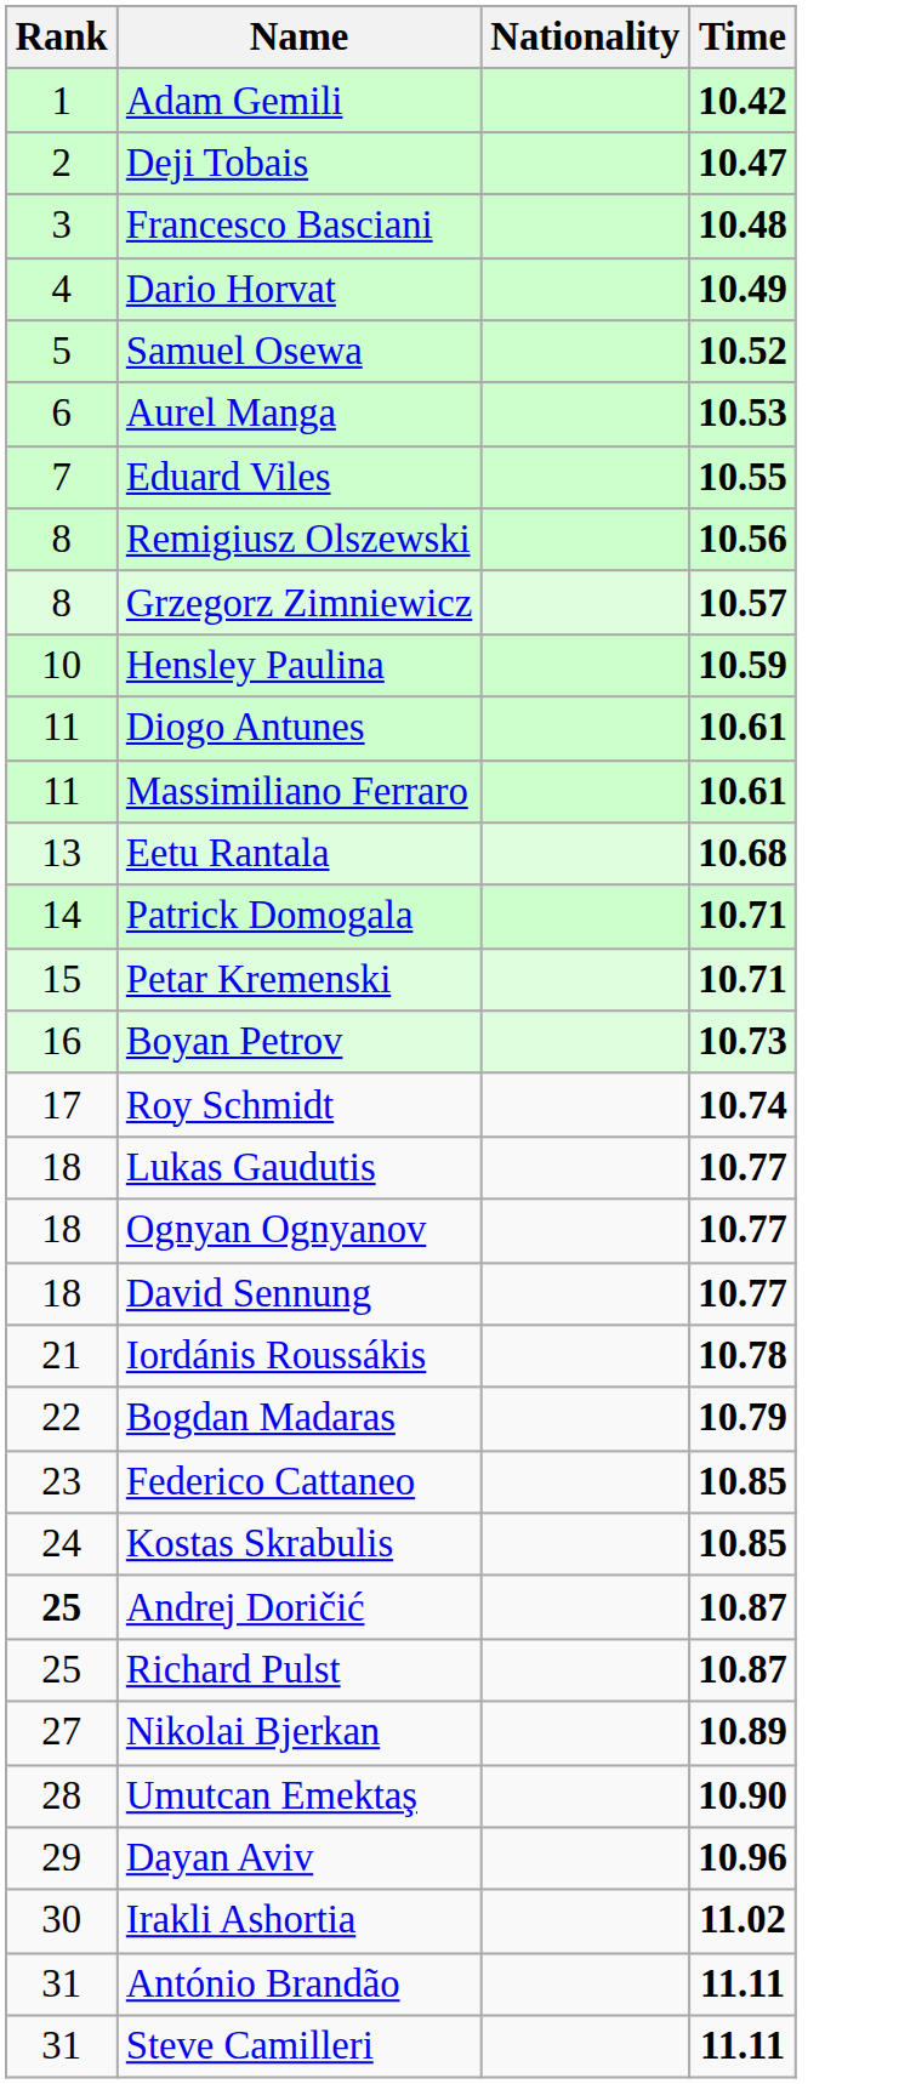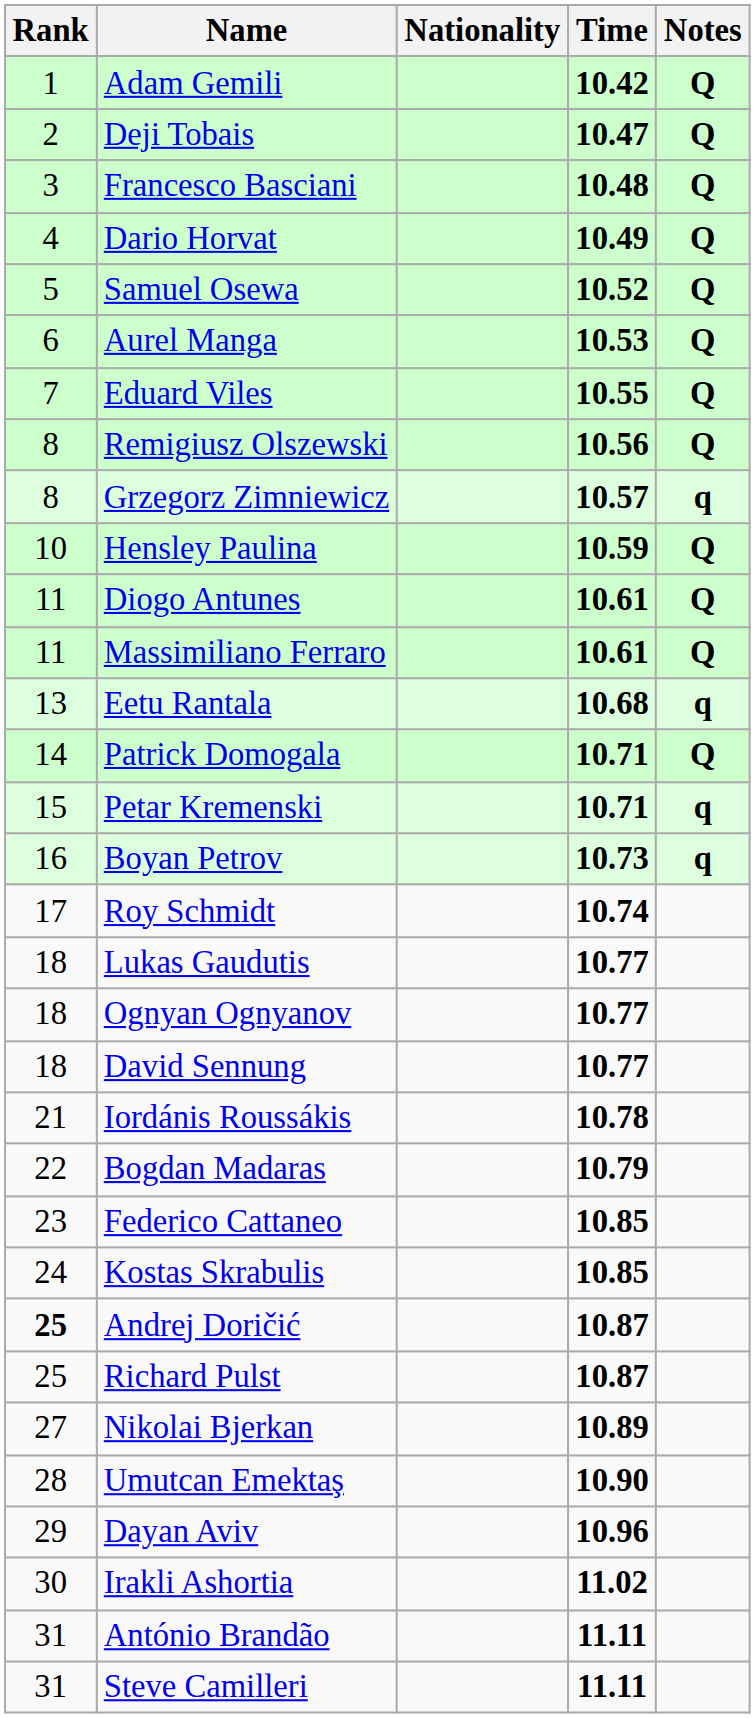 <table class="wikitable sortable" style="text-align:center">
 <tr>
 <th>Rank</th>
 <th>Name</th>
 <th>Nationality</th>
 <th>Time</th>
+<th>Notes</th>
 </tr>
 <tr bgcolor=ccffcc>
 <td>1</td>
 <td align=left><a href='#'>Adam Gemili</a></td>
 <td align=left></td>
 <td><strong>10.42</strong></td>
+<td><strong>Q</strong></td>
 </tr>
 <tr bgcolor=ccffcc>
 <td>2</td>
 <td align=left><a href='#'>Deji Tobais</a></td>
 <td align=left></td>
 <td><strong>10.47</strong></td>
+<td><strong>Q</strong></td>
 </tr>
 <tr bgcolor=ccffcc>
 <td>3</td>
 <td align=left><a href='#'>Francesco Basciani</a></td>
 <td align=left></td>
 <td><strong>10.48</strong></td>
+<td><strong>Q</strong></td>
 </tr>
 <tr bgcolor=ccffcc>
 <td>4</td>
 <td align=left><a href='#'>Dario Horvat</a></td>
 <td align=left></td>
 <td><strong>10.49</strong></td>
+<td><strong>Q</strong></td>
 </tr>
 <tr bgcolor=ccffcc>
 <td>5</td>
 <td align=left><a href='#'>Samuel Osewa</a></td>
 <td align=left></td>
 <td><strong>10.52</strong></td>
+<td><strong>Q</strong></td>
 </tr>
 <tr bgcolor=ccffcc>
 <td>6</td>
 <td align=left><a href='#'>Aurel Manga</a></td>
 <td align=left></td>
 <td><strong>10.53</strong></td>
+<td><strong>Q</strong></td>
 </tr>
 <tr bgcolor=ccffcc>
 <td>7</td>
 <td align=left><a href='#'>Eduard Viles</a></td>
 <td align=left></td>
 <td><strong>10.55</strong></td>
+<td><strong>Q</strong></td>
 </tr>
 <tr bgcolor=ccffcc>
 <td>8</td>
 <td align=left><a href='#'>Remigiusz Olszewski</a></td>
 <td align=left></td>
 <td><strong>10.56</strong></td>
+<td><strong>Q</strong></td>
 </tr>
 <tr bgcolor=ddffdd>
 <td>8</td>
 <td align=left><a href='#'>Grzegorz Zimniewicz</a></td>
 <td align=left></td>
 <td><strong>10.57</strong></td>
+<td><strong>q</strong></td>
 </tr>
 <tr bgcolor=ccffcc>
 <td>10</td>
 <td align=left><a href='#'>Hensley Paulina</a></td>
 <td align=left></td>
 <td><strong>10.59</strong></td>
+<td><strong>Q</strong></td>
 </tr>
 <tr bgcolor=ccffcc>
 <td>11</td>
 <td align=left><a href='#'>Diogo Antunes</a></td>
 <td align=left></td>
 <td><strong>10.61</strong></td>
+<td><strong>Q</strong></td>
 </tr>
 <tr bgcolor=ccffcc>
 <td>11</td>
 <td align=left><a href='#'>Massimiliano Ferraro</a></td>
 <td align=left></td>
 <td><strong>10.61</strong></td>
+<td><strong>Q</strong></td>
 </tr>
 <tr bgcolor=ddffdd>
 <td>13</td>
 <td align=left><a href='#'>Eetu Rantala</a></td>
 <td align=left></td>
 <td><strong>10.68</strong></td>
+<td><strong>q</strong></td>
 </tr>
 <tr bgcolor=ccffcc>
 <td>14</td>
 <td align=left><a href='#'>Patrick Domogala</a></td>
 <td align=left></td>
 <td><strong>10.71</strong></td>
+<td><strong>Q</strong></td>
 </tr>
 <tr bgcolor=ddffdd>
 <td>15</td>
 <td align=left><a href='#'>Petar Kremenski</a></td>
 <td align=left></td>
 <td><strong>10.71</strong></td>
+<td><strong>q</strong></td>
 </tr>
 <tr bgcolor=ddffdd>
 <td>16</td>
 <td align=left><a href='#'>Boyan Petrov</a></td>
 <td align=left></td>
 <td><strong>10.73</strong></td>
+<td><strong>q</strong></td>
 </tr>
 <tr>
 <td>17</td>
 <td align=left><a href='#'>Roy Schmidt</a></td>
 <td align=left></td>
 <td><strong>10.74</strong></td>
+<td></td>
 </tr>
 <tr>
 <td>18</td>
 <td align=left><a href='#'>Lukas Gaudutis</a></td>
 <td align=left></td>
 <td><strong>10.77</strong></td>
+<td></td>
 </tr>
 <tr>
 <td>18</td>
 <td align=left><a href='#'>Ognyan Ognyanov</a></td>
 <td align=left></td>
 <td><strong>10.77</strong></td>
+<td></td>
 </tr>
 <tr>
 <td>18</td>
 <td align=left><a href='#'>David Sennung</a></td>
 <td align=left></td>
 <td><strong>10.77</strong></td>
+<td></td>
 </tr>
 <tr>
 <td>21</td>
 <td align=left><a href='#'>Iordánis Roussákis</a></td>
 <td align=left></td>
 <td><strong>10.78</strong></td>
+<td></td>
 </tr>
 <tr>
 <td>22</td>
 <td align=left><a href='#'>Bogdan Madaras</a></td>
 <td align=left></td>
 <td><strong>10.79</strong></td>
+<td></td>
 </tr>
 <tr>
 <td>23</td>
 <td align=left><a href='#'>Federico Cattaneo</a></td>
 <td align=left></td>
 <td><strong>10.85</strong></td>
+<td></td>
 </tr>
 <tr>
 <td>24</td>
 <td align=left><a href='#'>Kostas Skrabulis</a></td>
 <td align=left></td>
 <td><strong>10.85</strong></td>
+<td></td>
 </tr>
 <tr>
 <td><strong>25</strong></td>
 <td align=left><a href='#'>Andrej Doričić</a></td>
 <td align=left></td>
 <td><strong>10.87</strong></td>
+<td></td>
 </tr>
 <tr>
 <td>25</td>
 <td align=left><a href='#'>Richard Pulst</a></td>
 <td align=left></td>
 <td><strong>10.87</strong></td>
+<td></td>
 </tr>
 <tr>
 <td>27</td>
 <td align=left><a href='#'>Nikolai Bjerkan</a></td>
 <td align=left></td>
 <td><strong>10.89</strong></td>
+<td></td>
 </tr>
 <tr>
 <td>28</td>
 <td align=left><a href='#'>Umutcan Emektaş</a></td>
 <td align=left></td>
 <td><strong>10.90</strong></td>
+<td></td>
 </tr>
 <tr>
 <td>29</td>
 <td align=left><a href='#'>Dayan Aviv</a></td>
 <td align=left></td>
 <td><strong>10.96</strong></td>
+<td></td>
 </tr>
 <tr>
 <td>30</td>
 <td align=left><a href='#'>Irakli Ashortia</a></td>
 <td align=left></td>
 <td><strong>11.02</strong></td>
+<td></td>
 </tr>
 <tr>
 <td>31</td>
 <td align=left><a href='#'>António Brandão</a></td>
 <td align=left></td>
 <td><strong>11.11</strong></td>
+<td></td>
 </tr>
 <tr>
 <td>31</td>
 <td align=left><a href='#'>Steve Camilleri</a></td>
 <td align=left></td>
 <td><strong>11.11</strong></td>
+<td></td>
 </tr>
 </table>
